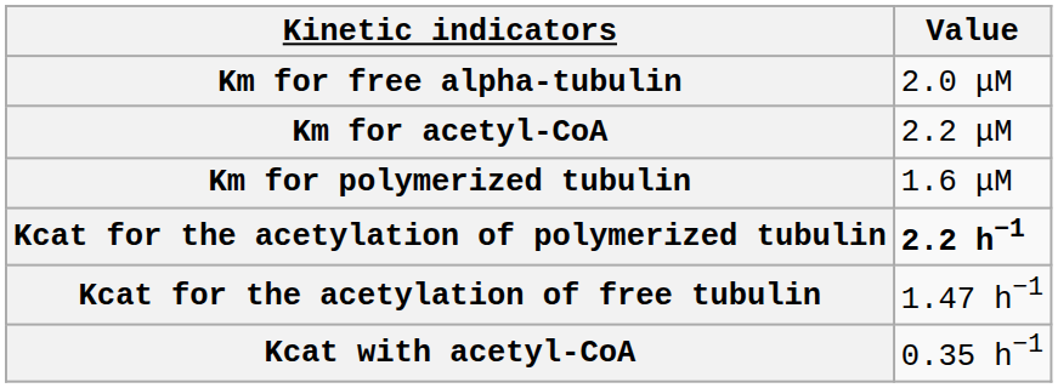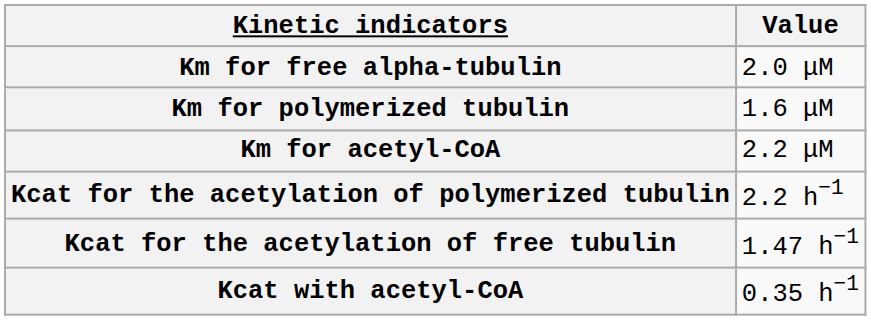 <table class="wikitable floatright">
 <tr>
 <th><strong><u>Kinetic indicators</u></strong></th>
 <th><strong>Value</strong></th>
 </tr>
 <tr>
 <th><strong>Km for free alpha-tubulin</strong></th>
 <td>2.0 μM</td>
 </tr>
 <tr>
+<th><strong>Km for polymerized tubulin</strong></th>
+<td>1.6 μM</td>
+</tr>
+<tr>
 <th><strong>Km for acetyl-CoA</strong></th>
 <td>2.2 μM</td>
 </tr>
 <tr>
-<th><strong>Km for polymerized tubulin</strong></th>
-<td>1.6 μM</td>
-</tr>
-<tr>
 <th><strong>Kcat for the acetylation of polymerized tubulin</strong></th>
-<td><strong>2.2 h<sup>−1</sup></strong></td>
+<td>2.2 h<sup>−1</sup></td>
 </tr>
 <tr>
 <th><strong>Kcat for the acetylation of free tubulin</strong></th>
 <td>1.47 h<sup>−1</sup></td>
 </tr>
 <tr>
 <th><strong>Kcat with acetyl-CoA</strong></th>
 <td>0.35 h<sup>−1</sup></td>
 </tr>
 </table>
